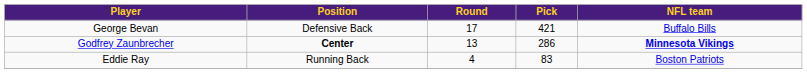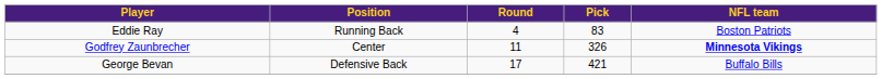 <table class="wikitable" width="80%">
 <tr align="center"  style="background:#461d7c;color:#FDD023;">
 <td><strong>Player</strong></td>
 <td><strong>Position</strong></td>
 <td><strong>Round</strong></td>
 <td><strong>Pick</strong></td>
 <td><strong>NFL team</strong></td>
 </tr>
 <tr align="center" bgcolor="">
+<td>Eddie Ray</td>
+<td>Running Back</td>
+<td>4</td>
+<td>83</td>
+<td><a href='#'>Boston Patriots</a></td>
+</tr>
+<tr align="center" bgcolor="">
+<td><a href='#'>Godfrey Zaunbrecher</a></td>
+<td>Center</td>
+<td>11</td>
+<td>326</td>
+<td><strong><a href='#'>Minnesota Vikings</a></strong></td>
+</tr>
+<tr align="center" bgcolor="">
 <td>George Bevan</td>
 <td>Defensive Back</td>
 <td>17</td>
 <td>421</td>
 <td><a href='#'>Buffalo Bills</a></td>
 </tr>
 <tr align="center" bgcolor="">
-<td><a href='#'>Godfrey Zaunbrecher</a></td>
-<td><strong>Center</strong></td>
-<td>13</td>
-<td>286</td>
-<td><strong><a href='#'>Minnesota Vikings</a></strong></td>
-</tr>
-<tr align="center" bgcolor="">
-<td>Eddie Ray</td>
-<td>Running Back</td>
-<td>4</td>
-<td>83</td>
-<td><a href='#'>Boston Patriots</a></td>
-</tr>
-<tr align="center" bgcolor="">
 </tr>
 </table>
